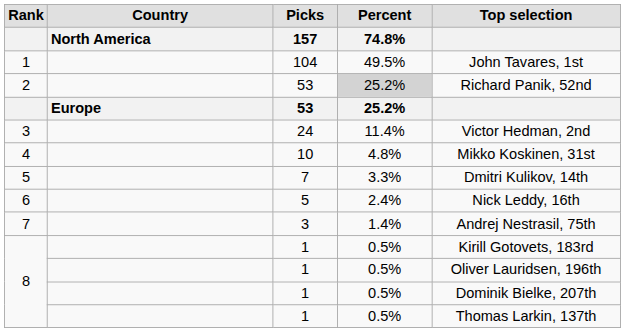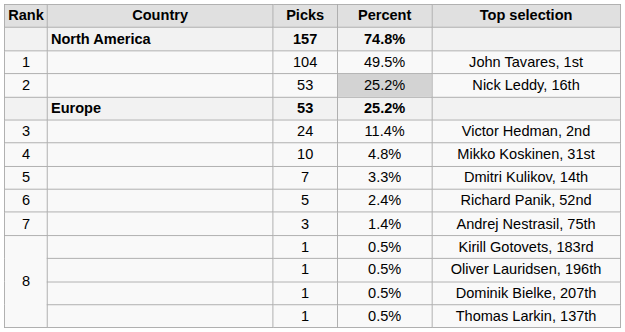 <table class="wikitable" style="text-align: center">
 <tr>
 <th style="background:#e0e0e0; width:2.5em;">Rank</th>
 <th style="background:#e0e0e0; width:15em;">Country</th>
 <th style="background:#e0e0e0; width:4em;">Picks</th>
 <th style="background:#e0e0e0; width:6em;">Percent</th>
 <th style="background:#e0e0e0; width:12.5em;">Top selection</th>
 </tr>
 <tr>
 <th></th>
 <th style="text-align:left;">North America</th>
 <th>157</th>
 <th>74.8%</th>
 <th></th>
 </tr>
 <tr>
 <td>1</td>
 <td style="text-align:left;"></td>
 <td>104</td>
 <td>49.5%</td>
 <td>John Tavares, 1st</td>
 </tr>
 <tr>
 <td>2</td>
 <td style="text-align:left;"></td>
 <td>53</td>
 <td style="background: lightgrey;">25.2%</td>
-<td>Richard Panik, 52nd</td>
+<td>Nick Leddy, 16th</td>
 </tr>
 <tr>
 <th></th>
 <th style="text-align:left;">Europe</th>
 <th>53</th>
 <th>25.2%</th>
 <th></th>
 </tr>
 <tr>
 <td>3</td>
 <td style="text-align:left;"></td>
 <td>24</td>
 <td>11.4%</td>
 <td>Victor Hedman, 2nd</td>
 </tr>
 <tr>
 <td>4</td>
 <td style="text-align:left;"></td>
 <td>10</td>
 <td>4.8%</td>
 <td>Mikko Koskinen, 31st</td>
 </tr>
 <tr>
 <td>5</td>
 <td style="text-align:left;"></td>
 <td>7</td>
 <td>3.3%</td>
 <td>Dmitri Kulikov, 14th</td>
 </tr>
 <tr>
 <td>6</td>
 <td style="text-align:left;"></td>
 <td>5</td>
 <td>2.4%</td>
-<td>Nick Leddy, 16th</td>
+<td>Richard Panik, 52nd</td>
 </tr>
 <tr>
 <td>7</td>
 <td style="text-align:left;"></td>
 <td>3</td>
 <td>1.4%</td>
 <td>Andrej Nestrasil, 75th</td>
 </tr>
 <tr>
 <td rowspan="4">8</td>
 <td style="text-align:left;"></td>
 <td>1</td>
 <td>0.5%</td>
 <td>Kirill Gotovets, 183rd</td>
 </tr>
 <tr>
 <td style="text-align:left;"></td>
 <td>1</td>
 <td>0.5%</td>
 <td>Oliver Lauridsen, 196th</td>
 </tr>
 <tr>
 <td style="text-align:left;"></td>
 <td>1</td>
 <td>0.5%</td>
 <td>Dominik Bielke, 207th</td>
 </tr>
 <tr>
 <td style="text-align:left;"></td>
 <td>1</td>
 <td>0.5%</td>
 <td>Thomas Larkin, 137th</td>
 </tr>
 </table>
